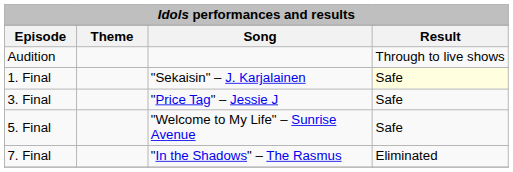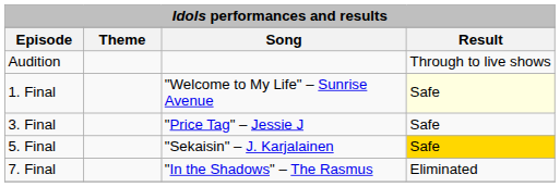 <table class="wikitable collapsible autocollapse" margin:1em auto 1em auto; text-align:center;">
 <tr>
 <th colspan="4" style="background:#BFBFBF;"><em>Idols</em> performances and results</th>
 </tr>
 <tr>
 </tr>
 <tr>
 <th scope="col" style="width:5em;">Episode</th>
 <th scope="col" style="width:5em;">Theme</th>
 <th scope="col" style="width:17em;">Song</th>
 <th scope="col" style="width:10em;">Result</th>
 </tr>
 <tr>
 <td>Audition</td>
 <td></td>
 <td></td>
 <td>Through to live shows</td>
 </tr>
 <tr>
 <td>1. Final</td>
 <td></td>
-<td>"Sekaisin" – <a href='#'>J. Karjalainen</a></td>
+<td>"Welcome to My Life" – <a href='#'>Sunrise Avenue</a></td>
 <td style="background: lightyellow;">Safe</td>
 </tr>
 <tr>
 <td>3. Final</td>
 <td></td>
 <td>"<a href='#'>Price Tag</a>" – <a href='#'>Jessie J</a></td>
 <td>Safe</td>
 </tr>
 <tr>
 <td>5. Final</td>
 <td></td>
-<td>"Welcome to My Life" – <a href='#'>Sunrise Avenue</a></td>
-<td>Safe</td>
+<td>"Sekaisin" – <a href='#'>J. Karjalainen</a></td>
+<td style="background: gold;">Safe</td>
 </tr>
 <tr>
 <td>7. Final</td>
 <td></td>
 <td>"<a href='#'>In the Shadows</a>" – <a href='#'>The Rasmus</a></td>
 <td>Eliminated</td>
 </tr>
 <tr>
 </tr>
 </table>
